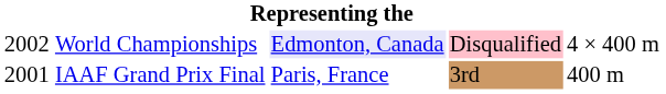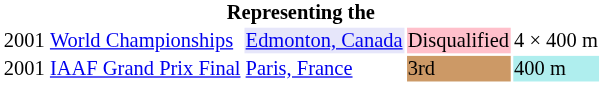 <table>
 <tr>
 <th colspan="5">Representing the </th>
 </tr>
 <tr>
-<td>2002</td>
+<td>2001</td>
 <td><a href='#'>World Championships</a></td>
 <td style="background: lavender;"><a href='#'>Edmonton, Canada</a></td>
 <td bgcolor="pink">Disqualified</td>
 <td>4 × 400 m</td>
 </tr>
 <tr>
 <td>2001</td>
 <td><a href='#'>IAAF Grand Prix Final</a></td>
 <td><a href='#'>Paris, France</a></td>
 <td bgcolor="cc9966">3rd</td>
-<td>400 m</td>
+<td style="background: paleturquoise;">400 m</td>
 </tr>
 </table>
